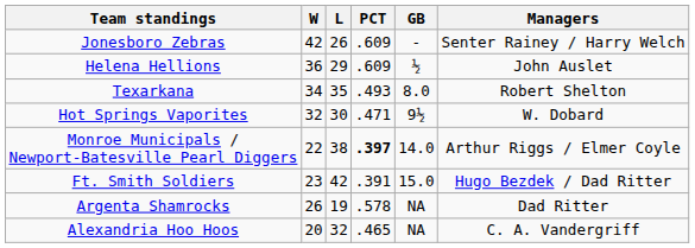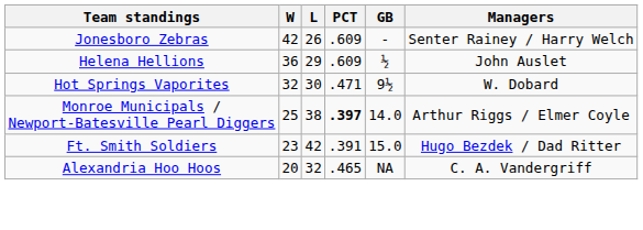 <table class="wikitable" style="text-align:center">
 <tr>
 <th>Team standings</th>
 <th>W</th>
 <th>L</th>
 <th>PCT</th>
 <th>GB</th>
 <th>Managers</th>
 </tr>
 <tr>
 <td><a href='#'>Jonesboro Zebras</a></td>
 <td>42</td>
 <td>26</td>
 <td>.609</td>
 <td>-</td>
 <td>Senter Rainey / Harry Welch</td>
 </tr>
 <tr>
 <td><a href='#'>Helena Hellions</a></td>
 <td>36</td>
 <td>29</td>
 <td>.609</td>
 <td>½</td>
 <td>John Auslet</td>
 </tr>
 <tr>
-<td><a href='#'>Texarkana</a></td>
-<td>34</td>
-<td>35</td>
-<td>.493</td>
-<td>8.0</td>
-<td>Robert Shelton</td>
-</tr>
-<tr>
 <td><a href='#'>Hot Springs Vaporites</a></td>
 <td>32</td>
 <td>30</td>
 <td>.471</td>
 <td>9½</td>
 <td>W. Dobard</td>
 </tr>
 <tr>
 <td><a href='#'>Monroe Municipals</a> /<br><a href='#'>Newport-Batesville Pearl Diggers</a></td>
-<td>22</td>
+<td>25</td>
 <td>38</td>
 <td><strong>.397</strong></td>
 <td>14.0</td>
 <td>Arthur Riggs / Elmer Coyle</td>
 </tr>
 <tr>
 <td><a href='#'>Ft. Smith Soldiers</a></td>
 <td>23</td>
 <td>42</td>
 <td>.391</td>
 <td>15.0</td>
 <td><a href='#'>Hugo Bezdek</a> / Dad Ritter</td>
 </tr>
 <tr>
-<td><a href='#'>Argenta Shamrocks</a></td>
-<td>26</td>
-<td>19</td>
-<td>.578</td>
-<td>NA</td>
-<td>Dad Ritter</td>
-</tr>
-<tr>
 <td><a href='#'>Alexandria Hoo Hoos</a></td>
 <td>20</td>
 <td>32</td>
 <td>.465</td>
 <td>NA</td>
 <td>C. A. Vandergriff</td>
 </tr>
 </table>
